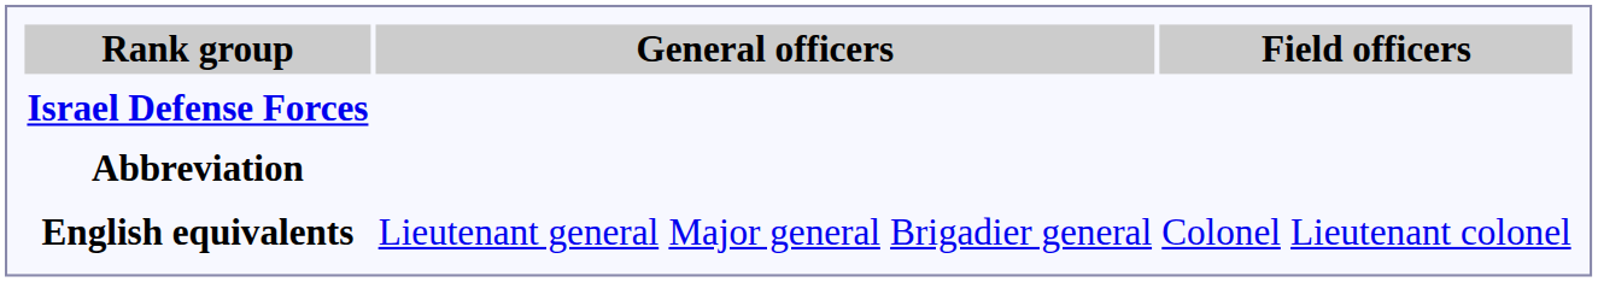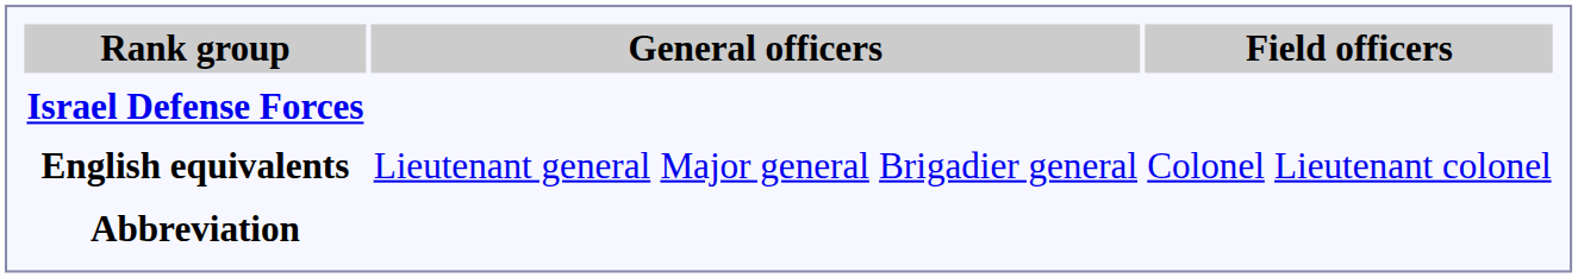 <table style="border:1px solid #8888aa; background-color:#f7f8ff; padding:5px; font-size:95%; margin: 0px 12px 12px 0px;">
 <tr style="background-color:#CCCCCC; text-align:center;">
 <th>Rank group</th>
 <th colspan=3>General officers</th>
 <th colspan=2>Field officers</th>
 </tr>
 <tr style="text-align:center;">
 <td rowspan=2><strong> <a href='#'>Israel Defense Forces</a></strong></td>
 <td></td>
 <td></td>
 <td></td>
 <td></td>
 <td></td>
 </tr>
 <tr style="text-align:center;">
 <td><br></td>
 <td><br></td>
 <td><br></td>
 <td><br></td>
 <td><br></td>
 </tr>
 <tr style="text-align:center;">
+<th>English equivalents</th>
+<td><a href='#'>Lieutenant general</a></td>
+<td><a href='#'>Major general</a></td>
+<td><a href='#'>Brigadier general</a></td>
+<td><a href='#'>Colonel</a></td>
+<td><a href='#'>Lieutenant colonel</a></td>
+</tr>
+<tr>
+<td colspan=6></td>
+</tr>
+<tr style="text-align:center;">
 <th>Abbreviation</th>
 <td><br></td>
 <td><br></td>
 <td><br></td>
 <td><br></td>
 <td><br></td>
 </tr>
-<tr>
-<td colspan=6></td>
-</tr>
-<tr style="text-align:center;">
-<th>English equivalents</th>
-<td><a href='#'>Lieutenant general</a></td>
-<td><a href='#'>Major general</a></td>
-<td><a href='#'>Brigadier general</a></td>
-<td><a href='#'>Colonel</a></td>
-<td><a href='#'>Lieutenant colonel</a></td>
-</tr>
 </table>
